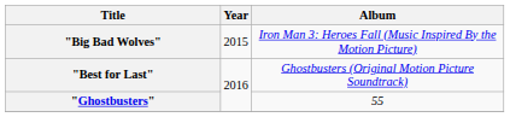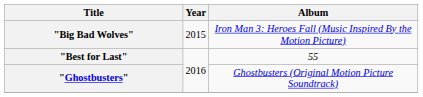 <table class="wikitable plainrowheaders" style="text-align:center">
 <tr>
 <th scope="col" style="width:17em;">Title</th>
 <th scope="col" style="width:1em;">Year</th>
 <th scope="col" style="width:20em;">Album</th>
 </tr>
 <tr>
 <th scope="row">"Big Bad Wolves"</th>
 <td>2015</td>
 <td><em><a href='#'>Iron Man 3: Heroes Fall (Music Inspired By the Motion Picture)</a></em></td>
 </tr>
 <tr>
 <th scope="row">"Best for Last" </th>
 <td rowspan="2">2016</td>
-<td><em><a href='#'>Ghostbusters (Original Motion Picture Soundtrack)</a></em></td>
+<td><em>55</em></td>
 </tr>
 <tr>
 <th scope="row">"<a href='#'>Ghostbusters</a>"</th>
-<td><em>55</em></td>
+<td><em><a href='#'>Ghostbusters (Original Motion Picture Soundtrack)</a></em></td>
 </tr>
 <tr>
 </tr>
 </table>
